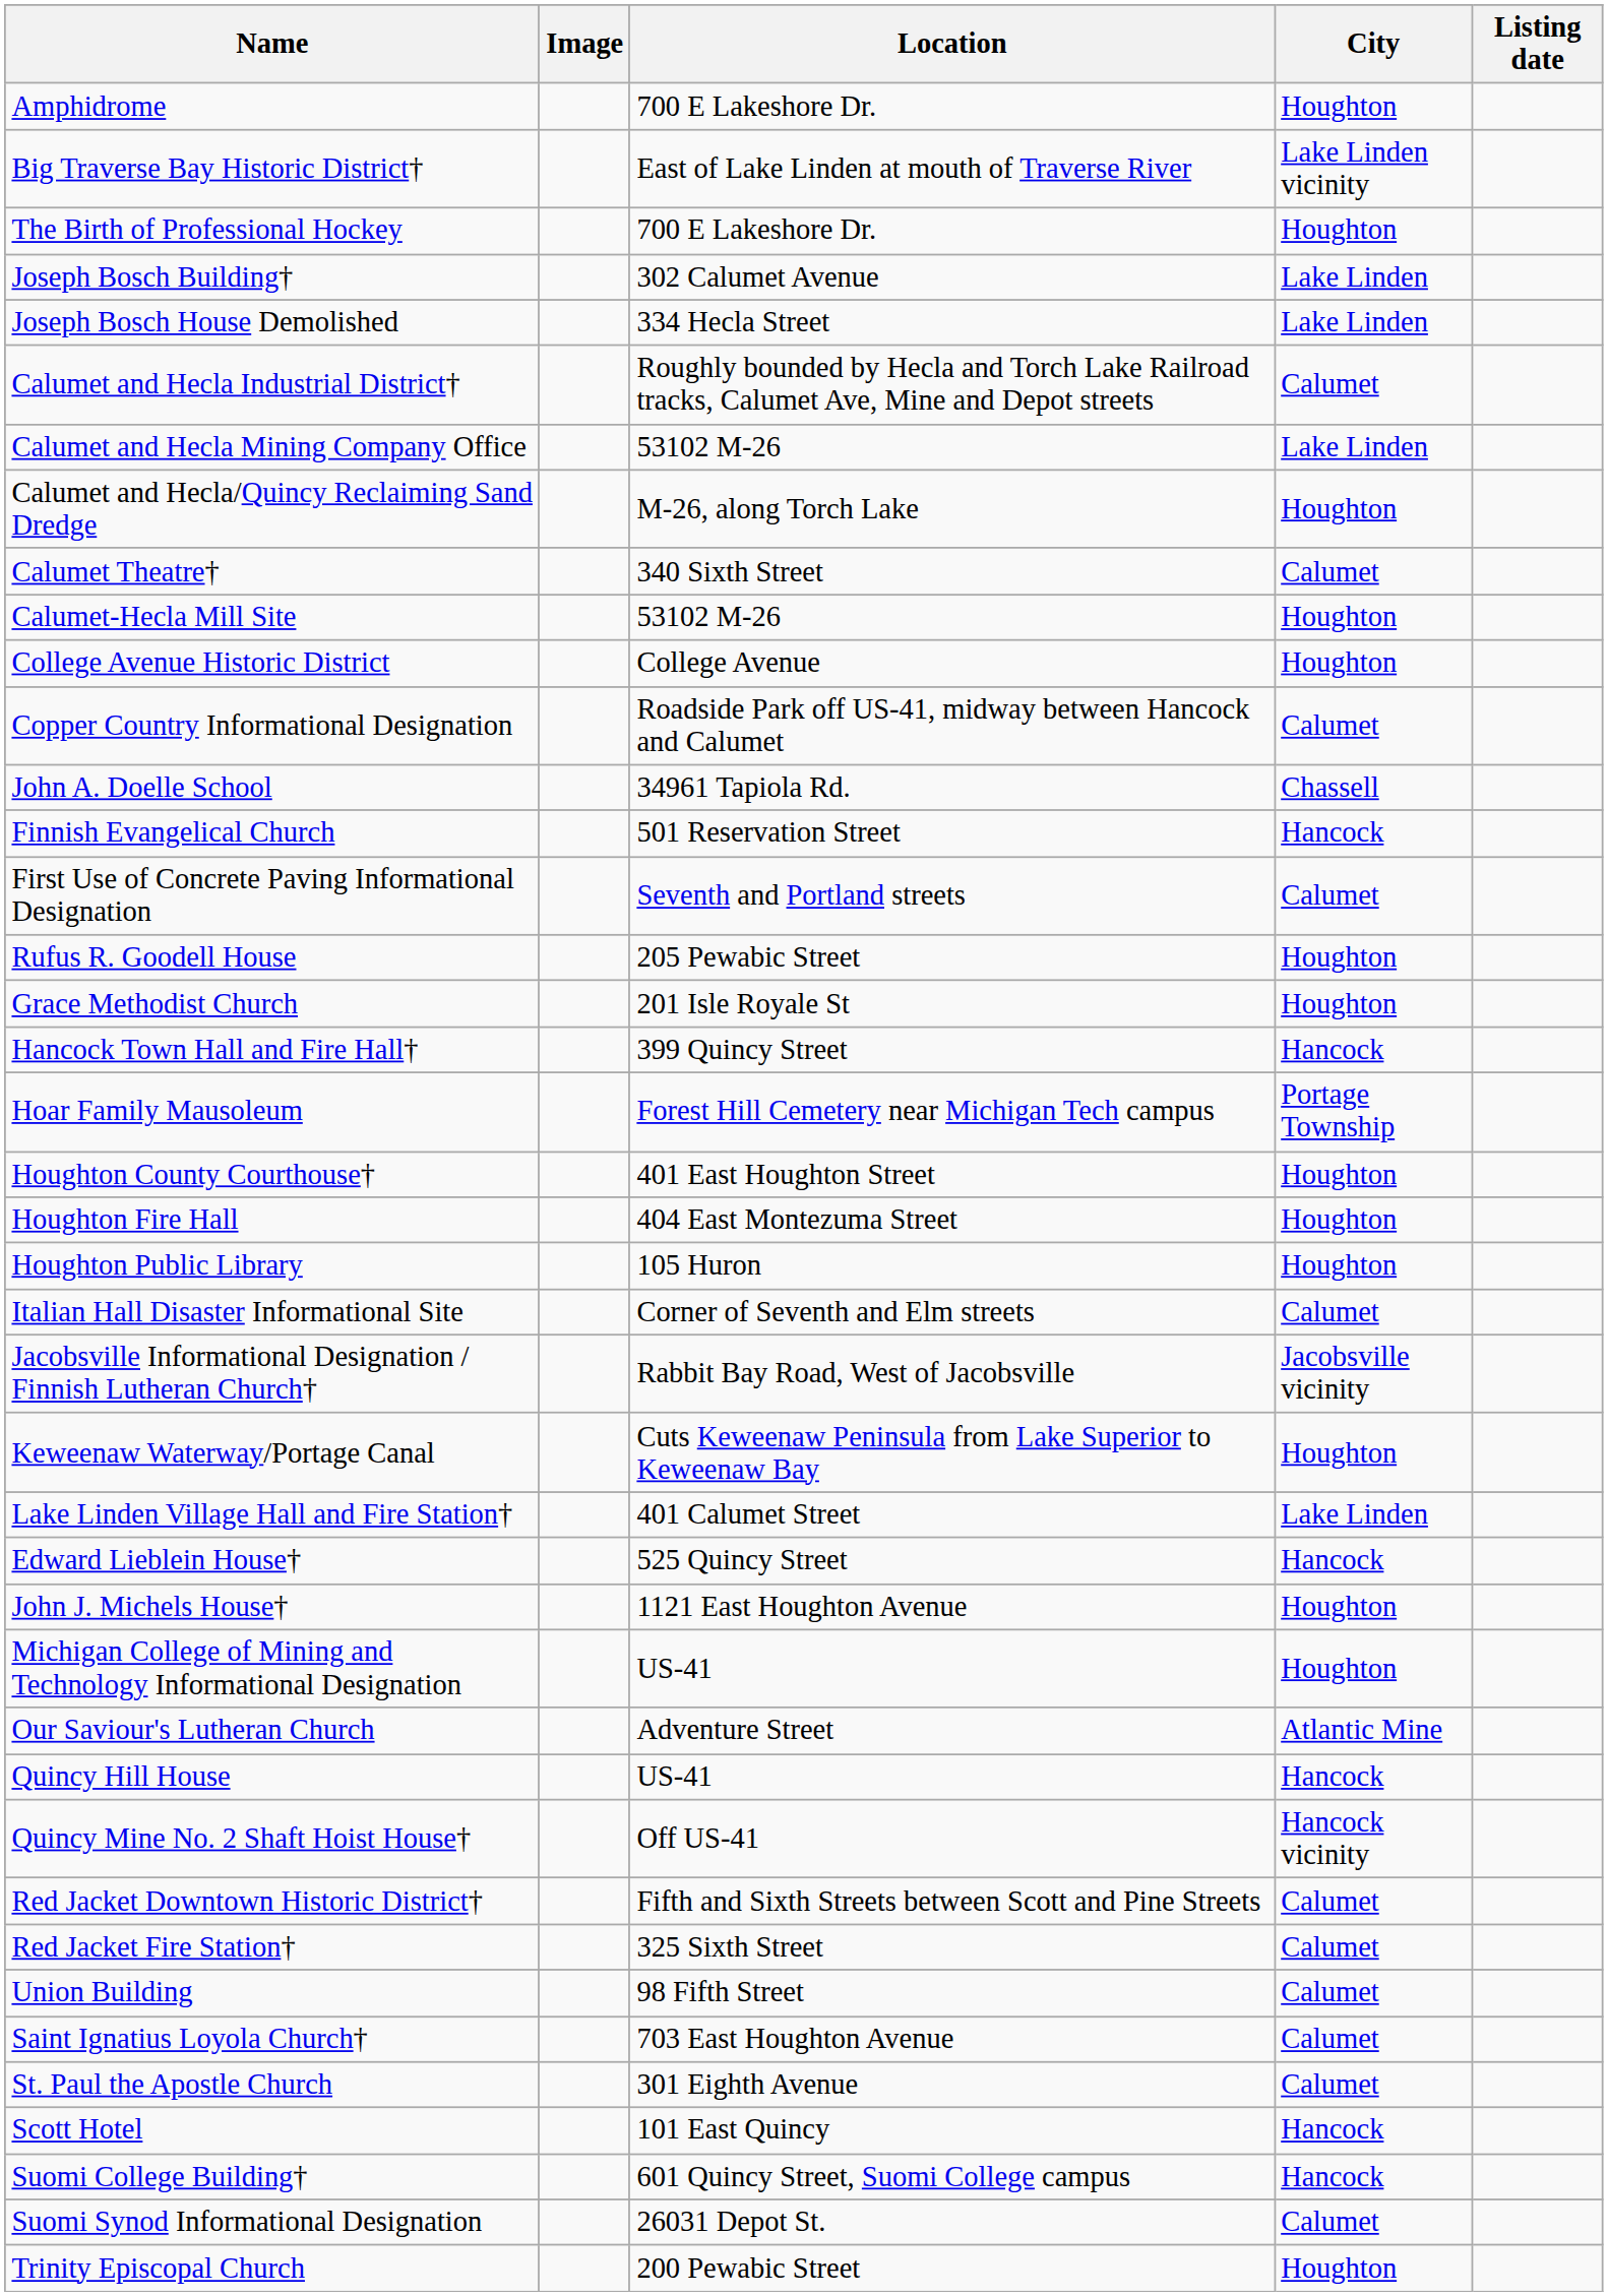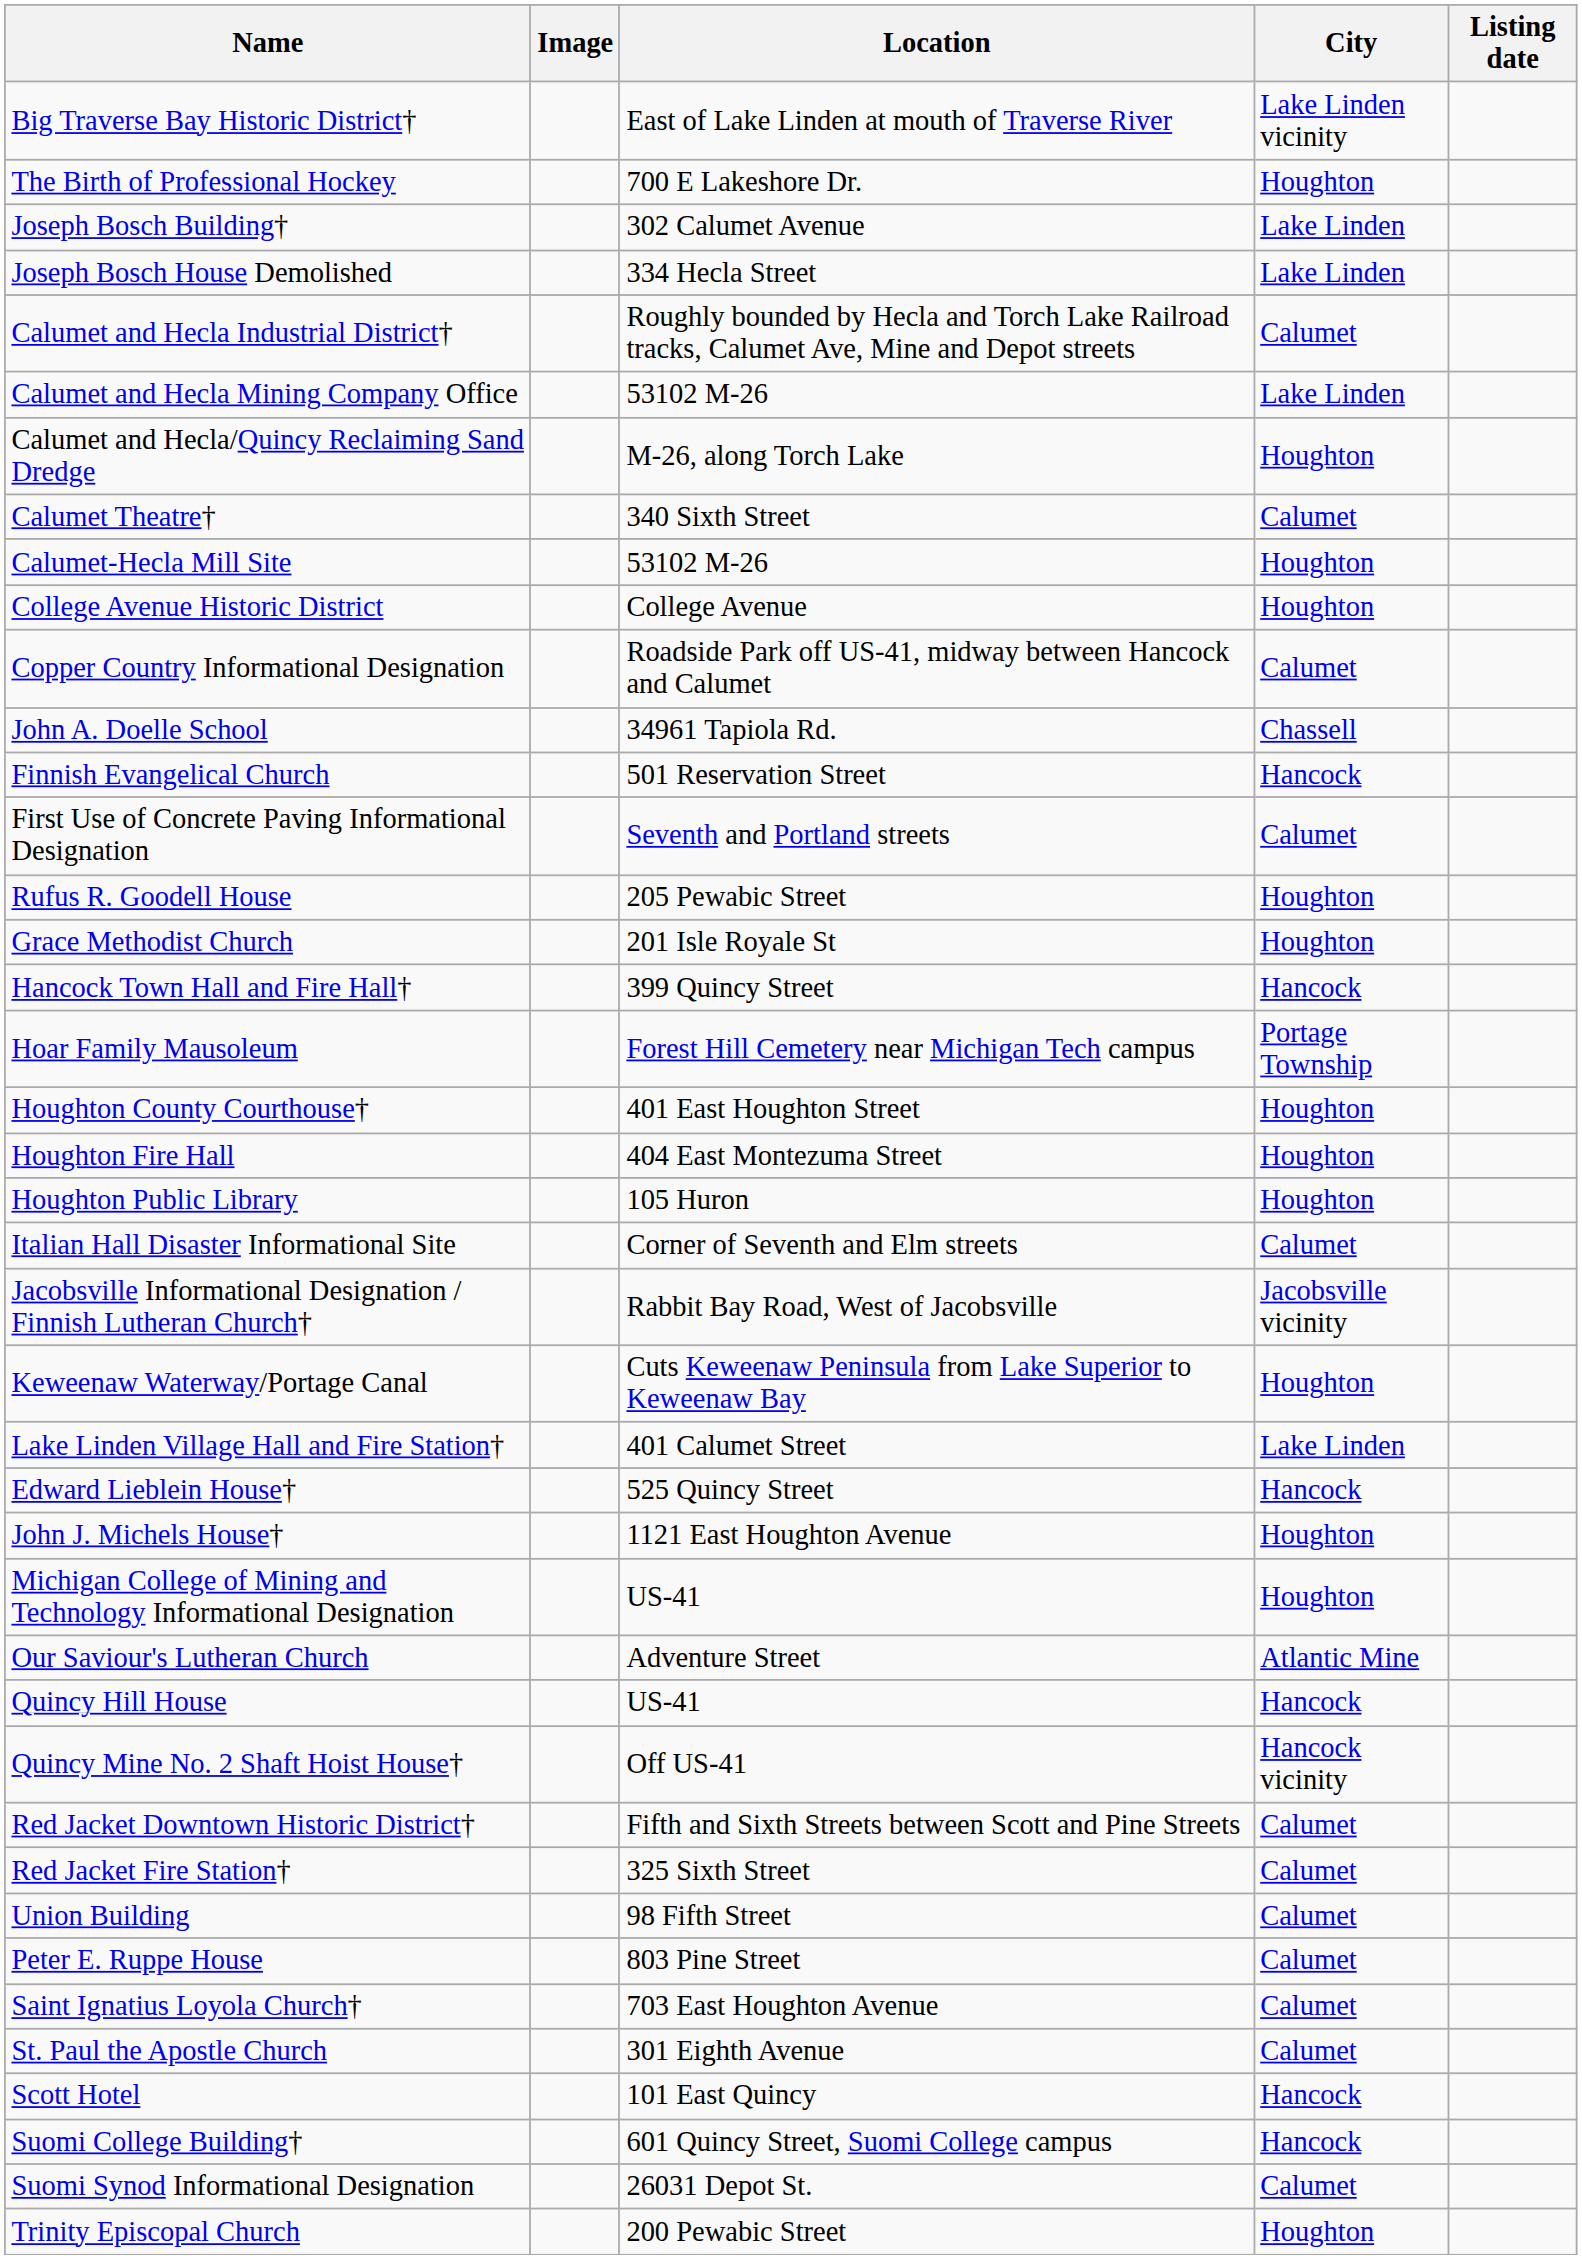 <table class="wikitable sortable" style="width:100%">
 <tr>
 <th>Name</th>
 <th>Image</th>
 <th>Location</th>
 <th>City</th>
 <th>Listing date</th>
-</tr>
-<tr>
-<td><a href='#'>Amphidrome</a></td>
-<td></td>
-<td>700 E Lakeshore Dr.</td>
-<td><a href='#'>Houghton</a></td>
-<td></td>
 </tr>
 <tr>
 <td><a href='#'>Big Traverse Bay Historic District</a>†</td>
 <td></td>
 <td>East of Lake Linden at mouth of <a href='#'>Traverse River</a></td>
 <td><a href='#'>Lake Linden</a> vicinity</td>
 <td></td>
 </tr>
 <tr>
 <td><a href='#'>The Birth of Professional Hockey</a></td>
 <td></td>
 <td>700 E Lakeshore Dr.</td>
 <td><a href='#'>Houghton</a></td>
 <td></td>
 </tr>
 <tr>
 <td><a href='#'>Joseph Bosch Building</a>†</td>
 <td></td>
 <td>302 Calumet Avenue</td>
 <td><a href='#'>Lake Linden</a></td>
 <td></td>
 </tr>
 <tr>
 <td><a href='#'>Joseph Bosch House</a> Demolished</td>
 <td></td>
 <td>334 Hecla Street</td>
 <td><a href='#'>Lake Linden</a></td>
 <td></td>
 </tr>
 <tr>
 <td><a href='#'>Calumet and Hecla Industrial District</a>†</td>
 <td></td>
 <td>Roughly bounded by Hecla and Torch Lake Railroad tracks, Calumet Ave, Mine and Depot streets</td>
 <td><a href='#'>Calumet</a></td>
 <td></td>
 </tr>
 <tr>
 <td><a href='#'>Calumet and Hecla Mining Company</a> Office</td>
 <td></td>
 <td>53102 M-26</td>
 <td><a href='#'>Lake Linden</a></td>
 <td></td>
 </tr>
 <tr>
 <td>Calumet and Hecla/<a href='#'>Quincy Reclaiming Sand Dredge</a></td>
 <td></td>
 <td>M-26, along Torch Lake</td>
 <td><a href='#'>Houghton</a></td>
 <td></td>
 </tr>
 <tr>
 <td><a href='#'>Calumet Theatre</a>†</td>
 <td></td>
 <td>340 Sixth Street</td>
 <td><a href='#'>Calumet</a></td>
 <td></td>
 </tr>
 <tr>
 <td><a href='#'>Calumet-Hecla Mill Site</a></td>
 <td></td>
 <td>53102 M-26</td>
 <td><a href='#'>Houghton</a></td>
 <td></td>
 </tr>
 <tr>
 <td><a href='#'>College Avenue Historic District</a></td>
 <td></td>
 <td>College Avenue</td>
 <td><a href='#'>Houghton</a></td>
 <td></td>
 </tr>
 <tr>
 <td><a href='#'>Copper Country</a> Informational Designation</td>
 <td></td>
 <td>Roadside Park off US-41, midway between Hancock and Calumet</td>
 <td><a href='#'>Calumet</a></td>
 <td></td>
 </tr>
 <tr>
 <td><a href='#'>John A. Doelle School</a></td>
 <td></td>
 <td>34961 Tapiola Rd.</td>
 <td><a href='#'>Chassell</a></td>
 <td></td>
 </tr>
 <tr>
 <td><a href='#'>Finnish Evangelical Church</a></td>
 <td></td>
 <td>501 Reservation Street</td>
 <td><a href='#'>Hancock</a></td>
 <td></td>
 </tr>
 <tr>
 <td>First Use of Concrete Paving Informational Designation</td>
 <td></td>
 <td><a href='#'>Seventh</a> and <a href='#'>Portland</a> streets</td>
 <td><a href='#'>Calumet</a></td>
 <td></td>
 </tr>
 <tr>
 <td><a href='#'>Rufus R. Goodell House</a></td>
 <td></td>
 <td>205 Pewabic Street</td>
 <td><a href='#'>Houghton</a></td>
 <td></td>
 </tr>
 <tr>
 <td><a href='#'>Grace Methodist Church</a></td>
 <td></td>
 <td>201 Isle Royale St</td>
 <td><a href='#'>Houghton</a></td>
 <td></td>
 </tr>
 <tr>
 <td><a href='#'>Hancock Town Hall and Fire Hall</a>†</td>
 <td></td>
 <td>399 Quincy Street</td>
 <td><a href='#'>Hancock</a></td>
 <td></td>
 </tr>
 <tr>
 <td><a href='#'>Hoar Family Mausoleum</a></td>
 <td></td>
 <td><a href='#'>Forest Hill Cemetery</a> near <a href='#'>Michigan Tech</a> campus</td>
 <td><a href='#'>Portage Township</a></td>
 <td></td>
 </tr>
 <tr>
 <td><a href='#'>Houghton County Courthouse</a>†</td>
 <td></td>
 <td>401 East Houghton Street</td>
 <td><a href='#'>Houghton</a></td>
 <td></td>
 </tr>
 <tr>
 <td><a href='#'>Houghton Fire Hall</a></td>
 <td></td>
 <td>404 East Montezuma Street</td>
 <td><a href='#'>Houghton</a></td>
 <td></td>
 </tr>
 <tr>
 <td><a href='#'>Houghton Public Library</a></td>
 <td></td>
 <td>105 Huron</td>
 <td><a href='#'>Houghton</a></td>
 <td></td>
 </tr>
 <tr>
 <td><a href='#'>Italian Hall Disaster</a> Informational Site</td>
 <td></td>
 <td>Corner of Seventh and Elm streets</td>
 <td><a href='#'>Calumet</a></td>
 <td></td>
 </tr>
 <tr>
 <td><a href='#'>Jacobsville</a> Informational Designation / <a href='#'>Finnish Lutheran Church</a>†</td>
 <td></td>
 <td>Rabbit Bay Road, West of Jacobsville</td>
 <td><a href='#'>Jacobsville</a> vicinity</td>
 <td></td>
 </tr>
 <tr>
 <td><a href='#'>Keweenaw Waterway</a>/Portage Canal</td>
 <td></td>
 <td>Cuts <a href='#'>Keweenaw Peninsula</a> from <a href='#'>Lake Superior</a> to <a href='#'>Keweenaw Bay</a></td>
 <td><a href='#'>Houghton</a></td>
 <td></td>
 </tr>
 <tr>
 <td><a href='#'>Lake Linden Village Hall and Fire Station</a>†</td>
 <td></td>
 <td>401 Calumet Street</td>
 <td><a href='#'>Lake Linden</a></td>
 <td></td>
 </tr>
 <tr>
 <td><a href='#'>Edward Lieblein House</a>†</td>
 <td></td>
 <td>525 Quincy Street</td>
 <td><a href='#'>Hancock</a></td>
 <td></td>
 </tr>
 <tr>
 <td><a href='#'>John J. Michels House</a>†</td>
 <td></td>
 <td>1121 East Houghton Avenue</td>
 <td><a href='#'>Houghton</a></td>
 <td></td>
 </tr>
 <tr>
 <td><a href='#'>Michigan College of Mining and Technology</a> Informational Designation</td>
 <td></td>
 <td>US-41</td>
 <td><a href='#'>Houghton</a></td>
 <td></td>
 </tr>
 <tr>
 <td><a href='#'>Our Saviour's Lutheran Church</a></td>
 <td></td>
 <td>Adventure Street</td>
 <td><a href='#'>Atlantic Mine</a></td>
 <td></td>
 </tr>
 <tr>
 <td><a href='#'>Quincy Hill House</a></td>
 <td></td>
 <td>US-41</td>
 <td><a href='#'>Hancock</a></td>
 <td></td>
 </tr>
 <tr>
 <td><a href='#'>Quincy Mine No. 2 Shaft Hoist House</a>†</td>
 <td></td>
 <td>Off US-41</td>
 <td><a href='#'>Hancock</a> vicinity</td>
 <td></td>
 </tr>
 <tr>
 <td><a href='#'>Red Jacket Downtown Historic District</a>†</td>
 <td></td>
 <td>Fifth and Sixth Streets between Scott and Pine Streets</td>
 <td><a href='#'>Calumet</a></td>
 <td></td>
 </tr>
 <tr>
 <td><a href='#'>Red Jacket Fire Station</a>†</td>
 <td></td>
 <td>325 Sixth Street</td>
 <td><a href='#'>Calumet</a></td>
 <td></td>
 </tr>
 <tr>
 <td><a href='#'>Union Building</a></td>
 <td></td>
 <td>98 Fifth Street</td>
 <td><a href='#'>Calumet</a></td>
 <td></td>
 </tr>
 <tr>
+<td><a href='#'>Peter E. Ruppe House</a></td>
+<td></td>
+<td>803 Pine Street</td>
+<td><a href='#'>Calumet</a></td>
+<td></td>
+</tr>
+<tr>
 <td><a href='#'>Saint Ignatius Loyola Church</a>†</td>
 <td></td>
 <td>703 East Houghton Avenue</td>
 <td><a href='#'>Calumet</a></td>
 <td></td>
 </tr>
 <tr>
 <td><a href='#'>St. Paul the Apostle Church</a></td>
 <td></td>
 <td>301 Eighth Avenue</td>
 <td><a href='#'>Calumet</a></td>
 <td></td>
 </tr>
 <tr>
 <td><a href='#'>Scott Hotel</a></td>
 <td></td>
 <td>101 East Quincy</td>
 <td><a href='#'>Hancock</a></td>
 <td></td>
 </tr>
 <tr>
 <td><a href='#'>Suomi College Building</a>†</td>
 <td></td>
 <td>601 Quincy Street, <a href='#'>Suomi College</a> campus</td>
 <td><a href='#'>Hancock</a></td>
 <td></td>
 </tr>
 <tr>
 <td><a href='#'>Suomi Synod</a> Informational Designation</td>
 <td></td>
 <td>26031 Depot St.</td>
 <td><a href='#'>Calumet</a></td>
 <td></td>
 </tr>
 <tr>
 <td><a href='#'>Trinity Episcopal Church</a></td>
 <td></td>
 <td>200 Pewabic Street</td>
 <td><a href='#'>Houghton</a></td>
 <td></td>
 </tr>
 </table>
